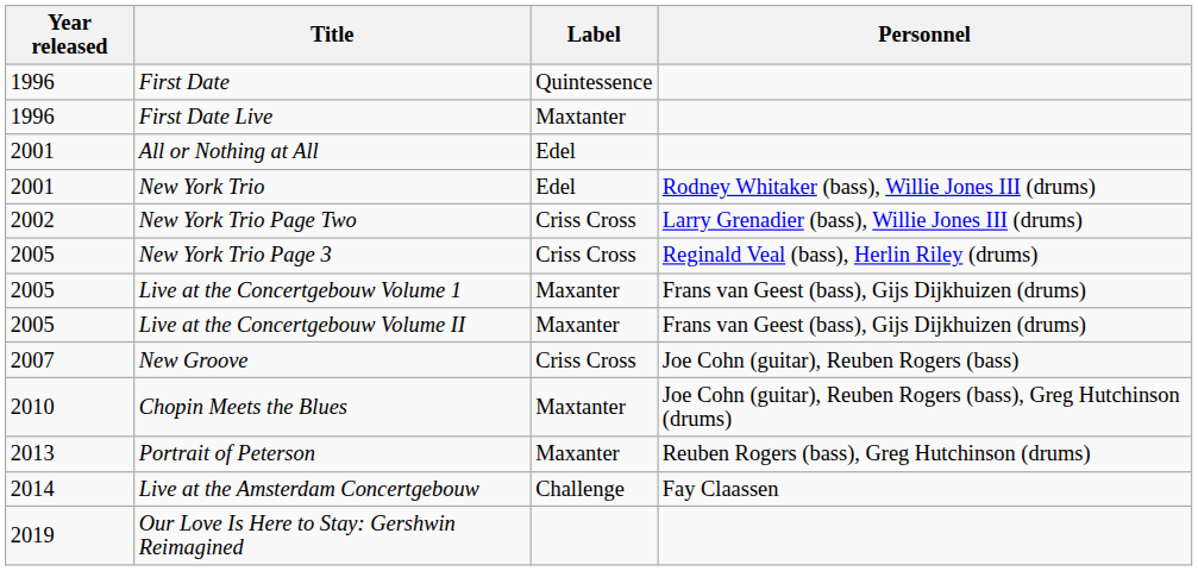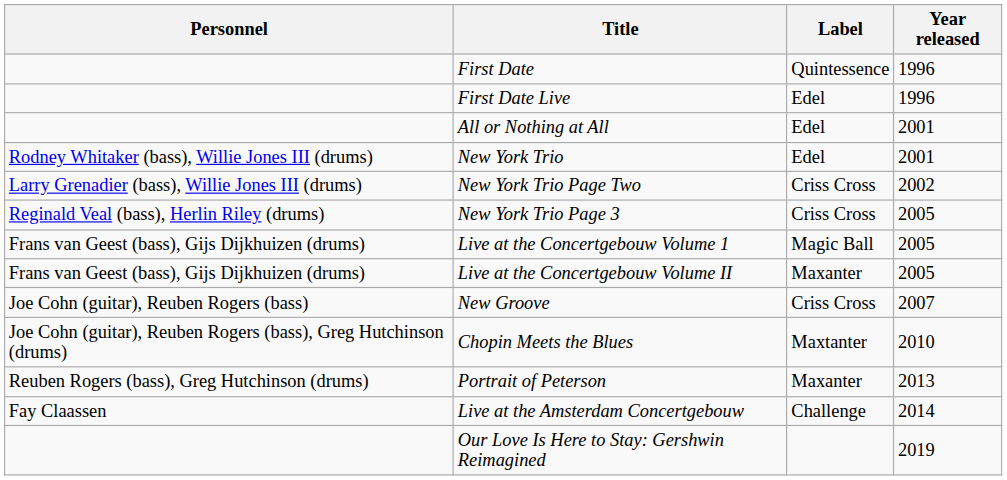 <table class="wikitable sortable">
 <tr>
-<th>Year released</th>
+<th>Personnel</th>
 <th>Title</th>
 <th>Label</th>
-<th>Personnel</th>
+<th>Year released</th>
 </tr>
 <tr>
-<td>1996</td>
+<td></td>
 <td><em>First Date</em></td>
 <td>Quintessence</td>
-<td></td>
+<td>1996</td>
 </tr>
 <tr>
+<td></td>
+<td><em>First Date Live</em></td>
+<td>Edel</td>
 <td>1996</td>
-<td><em>First Date Live</em></td>
-<td>Maxtanter</td>
-<td></td>
 </tr>
 <tr>
-<td>2001</td>
+<td></td>
 <td><em>All or Nothing at All</em></td>
 <td>Edel</td>
-<td></td>
+<td>2001</td>
 </tr>
 <tr>
-<td>2001</td>
+<td><a href='#'>Rodney Whitaker</a> (bass), <a href='#'>Willie Jones III</a> (drums)</td>
 <td><em>New York Trio</em></td>
 <td>Edel</td>
-<td><a href='#'>Rodney Whitaker</a> (bass), <a href='#'>Willie Jones III</a> (drums)</td>
+<td>2001</td>
 </tr>
 <tr>
-<td>2002</td>
+<td><a href='#'>Larry Grenadier</a> (bass), <a href='#'>Willie Jones III</a> (drums)</td>
 <td><em>New York Trio Page Two</em></td>
 <td>Criss Cross</td>
-<td><a href='#'>Larry Grenadier</a> (bass), <a href='#'>Willie Jones III</a> (drums)</td>
+<td>2002</td>
 </tr>
 <tr>
-<td>2005</td>
+<td><a href='#'>Reginald Veal</a> (bass), <a href='#'>Herlin Riley</a> (drums)</td>
 <td><em>New York Trio Page 3</em></td>
 <td>Criss Cross</td>
-<td><a href='#'>Reginald Veal</a> (bass), <a href='#'>Herlin Riley</a> (drums)</td>
+<td>2005</td>
 </tr>
 <tr>
+<td>Frans van Geest (bass), Gijs Dijkhuizen (drums)</td>
+<td><em>Live at the Concertgebouw Volume 1</em></td>
+<td>Magic Ball</td>
 <td>2005</td>
-<td><em>Live at the Concertgebouw Volume 1</em></td>
-<td>Maxanter</td>
-<td>Frans van Geest (bass), Gijs Dijkhuizen (drums)</td>
 </tr>
 <tr>
-<td>2005</td>
+<td>Frans van Geest (bass), Gijs Dijkhuizen (drums)</td>
 <td><em>Live at the Concertgebouw Volume II</em></td>
 <td>Maxanter</td>
-<td>Frans van Geest (bass), Gijs Dijkhuizen (drums)</td>
+<td>2005</td>
 </tr>
 <tr>
-<td>2007</td>
+<td>Joe Cohn (guitar), Reuben Rogers (bass)</td>
 <td><em>New Groove</em></td>
 <td>Criss Cross</td>
-<td>Joe Cohn (guitar), Reuben Rogers (bass)</td>
+<td>2007</td>
 </tr>
 <tr>
-<td>2010</td>
+<td>Joe Cohn (guitar), Reuben Rogers (bass), Greg Hutchinson (drums)</td>
 <td><em>Chopin Meets the Blues</em></td>
 <td>Maxtanter</td>
-<td>Joe Cohn (guitar), Reuben Rogers (bass), Greg Hutchinson (drums)</td>
+<td>2010</td>
 </tr>
 <tr>
-<td>2013</td>
+<td>Reuben Rogers (bass), Greg Hutchinson (drums)</td>
 <td><em>Portrait of Peterson</em></td>
 <td>Maxanter</td>
-<td>Reuben Rogers (bass), Greg Hutchinson (drums)</td>
+<td>2013</td>
 </tr>
 <tr>
-<td>2014</td>
+<td>Fay Claassen</td>
 <td><em>Live at the Amsterdam Concertgebouw</em></td>
 <td>Challenge</td>
-<td>Fay Claassen</td>
+<td>2014</td>
 </tr>
 <tr>
-<td>2019</td>
+<td></td>
 <td><em>Our Love Is Here to Stay: Gershwin Reimagined</em></td>
 <td></td>
-<td></td>
+<td>2019</td>
 </tr>
 </table>
